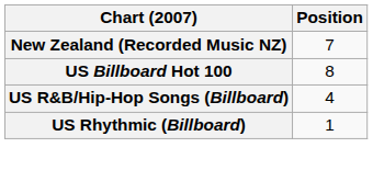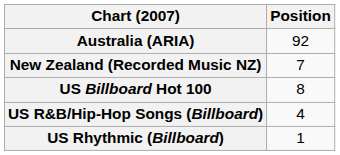 <table class="wikitable sortable plainrowheaders" style="text-align:center">
 <tr>
 <th scope="col">Chart (2007)</th>
 <th scope="col">Position</th>
+</tr>
+<tr>
+<th scope="row">Australia (ARIA)</th>
+<td>92</td>
 </tr>
 <tr>
 <th scope="row">New Zealand (Recorded Music NZ)</th>
 <td>7</td>
 </tr>
 <tr>
 <th scope="row">US <em>Billboard</em> Hot 100</th>
 <td>8</td>
 </tr>
 <tr>
 <th scope="row">US R&B/Hip-Hop Songs (<em>Billboard</em>)</th>
 <td>4</td>
 </tr>
 <tr>
 <th scope="row">US Rhythmic (<em>Billboard</em>)</th>
 <td>1</td>
 </tr>
 </table>
